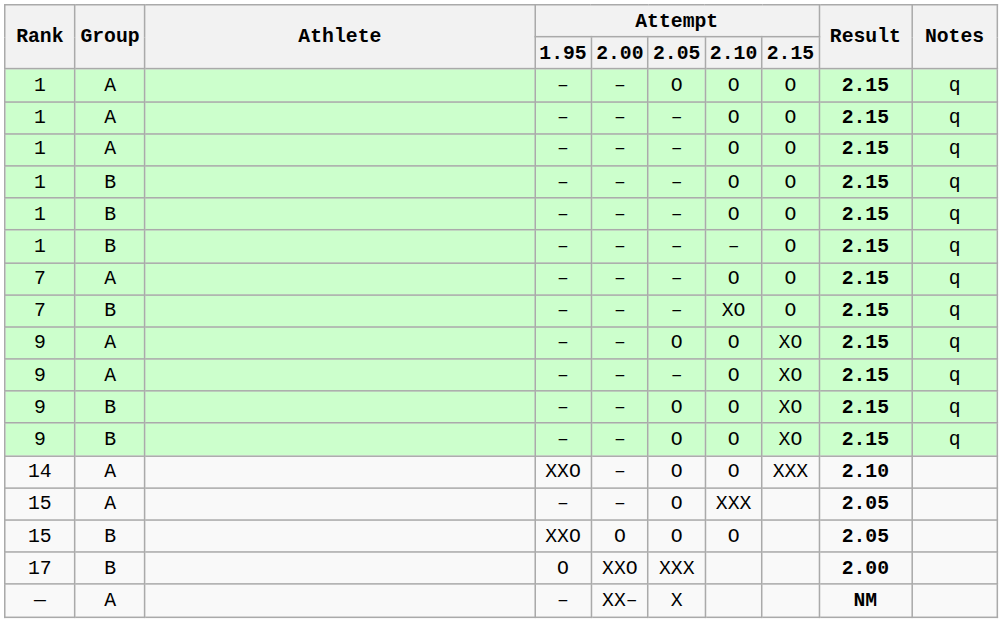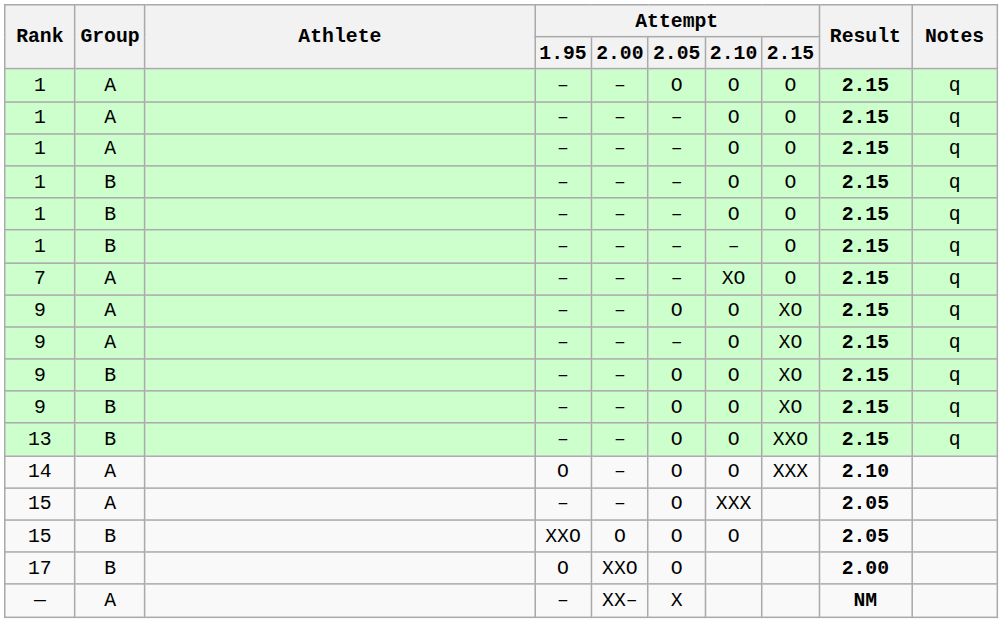 <table class="wikitable" style="text-align:center">
 <tr>
 <th rowspan=2 width=40>Rank</th>
 <th rowspan=2 width=40>Group</th>
 <th rowspan=2 width=250>Athlete</th>
 <th colspan=5>Attempt</th>
 <th rowspan=2 width=55>Result</th>
 <th rowspan=2 width=50>Notes</th>
 </tr>
 <tr>
 <th width=30>1.95</th>
 <th width=30>2.00</th>
 <th width=30>2.05</th>
 <th width=30>2.10</th>
 <th width=30>2.15</th>
 </tr>
 <tr bgcolor=ccffcc>
 <td>1</td>
 <td>A</td>
 <td align=left></td>
 <td>–</td>
 <td>–</td>
 <td>O</td>
 <td>O</td>
 <td>O</td>
 <td><strong>2.15</strong></td>
 <td>q</td>
 </tr>
 <tr bgcolor=ccffcc>
 <td>1</td>
 <td>A</td>
 <td align=left></td>
 <td>–</td>
 <td>–</td>
 <td>–</td>
 <td>O</td>
 <td>O</td>
 <td><strong>2.15</strong></td>
 <td>q</td>
 </tr>
 <tr bgcolor=ccffcc>
 <td>1</td>
 <td>A</td>
 <td align=left></td>
 <td>–</td>
 <td>–</td>
 <td>–</td>
 <td>O</td>
 <td>O</td>
 <td><strong>2.15</strong></td>
 <td>q</td>
 </tr>
 <tr bgcolor=ccffcc>
 <td>1</td>
 <td>B</td>
 <td align=left></td>
 <td>–</td>
 <td>–</td>
 <td>–</td>
 <td>O</td>
 <td>O</td>
 <td><strong>2.15</strong></td>
 <td>q</td>
 </tr>
 <tr bgcolor=ccffcc>
 <td>1</td>
 <td>B</td>
 <td align=left></td>
 <td>–</td>
 <td>–</td>
 <td>–</td>
 <td>O</td>
 <td>O</td>
 <td><strong>2.15</strong></td>
 <td>q</td>
 </tr>
 <tr bgcolor=ccffcc>
 <td>1</td>
 <td>B</td>
 <td align=left></td>
 <td>–</td>
 <td>–</td>
 <td>–</td>
 <td>–</td>
 <td>O</td>
 <td><strong>2.15</strong></td>
 <td>q</td>
 </tr>
 <tr bgcolor=ccffcc>
 <td>7</td>
 <td>A</td>
 <td align=left></td>
 <td>–</td>
 <td>–</td>
 <td>–</td>
-<td>O</td>
-<td>O</td>
-<td><strong>2.15</strong></td>
-<td>q</td>
-</tr>
-<tr bgcolor=ccffcc>
-<td>7</td>
-<td>B</td>
-<td align=left></td>
-<td>–</td>
-<td>–</td>
-<td>–</td>
 <td>XO</td>
 <td>O</td>
 <td><strong>2.15</strong></td>
 <td>q</td>
 </tr>
 <tr bgcolor=ccffcc>
 <td>9</td>
 <td>A</td>
 <td align=left></td>
 <td>–</td>
 <td>–</td>
 <td>O</td>
 <td>O</td>
 <td>XO</td>
 <td><strong>2.15</strong></td>
 <td>q</td>
 </tr>
 <tr bgcolor=ccffcc>
 <td>9</td>
 <td>A</td>
 <td align=left></td>
 <td>–</td>
 <td>–</td>
 <td>–</td>
 <td>O</td>
 <td>XO</td>
 <td><strong>2.15</strong></td>
 <td>q</td>
 </tr>
 <tr bgcolor=ccffcc>
 <td>9</td>
 <td>B</td>
 <td align=left></td>
 <td>–</td>
 <td>–</td>
 <td>O</td>
 <td>O</td>
 <td>XO</td>
 <td><strong>2.15</strong></td>
 <td>q</td>
 </tr>
 <tr bgcolor=ccffcc>
 <td>9</td>
 <td>B</td>
 <td align=left></td>
 <td>–</td>
 <td>–</td>
 <td>O</td>
 <td>O</td>
 <td>XO</td>
 <td><strong>2.15</strong></td>
 <td>q</td>
 </tr>
+<tr bgcolor=ccffcc>
+<td>13</td>
+<td>B</td>
+<td align=left></td>
+<td>–</td>
+<td>–</td>
+<td>O</td>
+<td>O</td>
+<td>XXO</td>
+<td><strong>2.15</strong></td>
+<td>q</td>
+</tr>
 <tr>
 <td>14</td>
 <td>A</td>
 <td align=left></td>
-<td>XXO</td>
+<td>O</td>
 <td>–</td>
 <td>O</td>
 <td>O</td>
 <td>XXX</td>
 <td><strong>2.10</strong></td>
 <td></td>
 </tr>
 <tr>
 <td>15</td>
 <td>A</td>
 <td align=left></td>
 <td>–</td>
 <td>–</td>
 <td>O</td>
 <td>XXX</td>
 <td></td>
 <td><strong>2.05</strong></td>
 <td></td>
 </tr>
 <tr>
 <td>15</td>
 <td>B</td>
 <td align=left></td>
 <td>XXO</td>
 <td>O</td>
 <td>O</td>
 <td>O</td>
 <td></td>
 <td><strong>2.05</strong></td>
 <td></td>
 </tr>
 <tr>
 <td>17</td>
 <td>B</td>
 <td align=left></td>
 <td>O</td>
 <td>XXO</td>
-<td>XXX</td>
+<td>O</td>
 <td></td>
 <td></td>
 <td><strong>2.00</strong></td>
 <td></td>
 </tr>
 <tr>
 <td>—</td>
 <td>A</td>
 <td align=left></td>
 <td>–</td>
 <td>XX–</td>
 <td>X</td>
 <td></td>
 <td></td>
 <td><strong>NM</strong></td>
 <td></td>
 </tr>
 </table>
